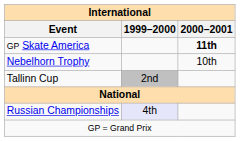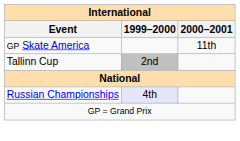 <table class="wikitable" style="text-align:center">
 <tr>
 <th style="background-color: #ffdead; " colspan=3 align=center><strong>International</strong></th>
 </tr>
 <tr>
 <th>Event</th>
 <th>1999–2000</th>
 <th>2000–2001</th>
 </tr>
 <tr>
 <td align=left><small>GP</small> <a href='#'>Skate America</a></td>
 <td></td>
-<td><strong>11th</strong></td>
-</tr>
-<tr>
-<td align=left><a href='#'>Nebelhorn Trophy</a></td>
-<td></td>
-<td>10th</td>
+<td>11th</td>
 </tr>
 <tr>
 <td align=left>Tallinn Cup</td>
 <td bgcolor=silver>2nd</td>
 <td></td>
 </tr>
 <tr>
 <th style="background-color: #ffdead; " colspan=3 align=center><strong>National</strong></th>
 </tr>
 <tr>
 <td align=left><a href='#'>Russian Championships</a></td>
 <td style="background: lavender;">4th</td>
 <td></td>
 </tr>
 <tr>
 <td colspan=3 align=center><small> GP = Grand Prix </small></td>
 </tr>
 </table>
